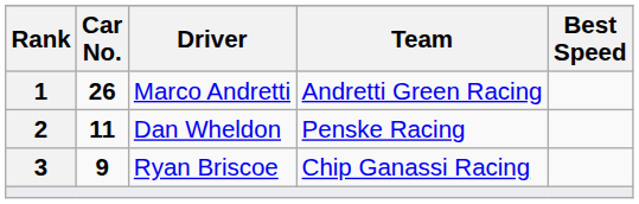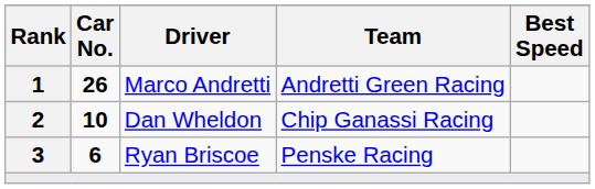 <table class="wikitable" style="font-size:95%;">
 <tr>
 </tr>
 <tr>
 <th>Rank</th>
 <th>Car<br>No.</th>
 <th>Driver</th>
 <th>Team</th>
 <th>Best<br>Speed</th>
 </tr>
 <tr>
 <th>1</th>
 <td style="text-align:center"><strong>26</strong></td>
 <td> <a href='#'>Marco Andretti</a></td>
 <td><a href='#'>Andretti Green Racing</a></td>
 <td align=center></td>
 </tr>
 <tr>
 <th>2</th>
-<td style="text-align:center"><strong>11</strong></td>
+<td style="text-align:center"><strong>10</strong></td>
 <td> <a href='#'>Dan Wheldon</a></td>
-<td><a href='#'>Penske Racing</a></td>
+<td><a href='#'>Chip Ganassi Racing</a></td>
 <td align=center></td>
 </tr>
 <tr>
 <th>3</th>
-<td style="text-align:center"><strong>9</strong></td>
+<td style="text-align:center"><strong>6</strong></td>
 <td> <a href='#'>Ryan Briscoe</a></td>
-<td><a href='#'>Chip Ganassi Racing</a></td>
+<td><a href='#'>Penske Racing</a></td>
 <td align=center></td>
 </tr>
 <tr>
 <td style="background-color:#EAECF0;text-align:center" colspan=5><strong></strong></td>
 </tr>
 </table>
